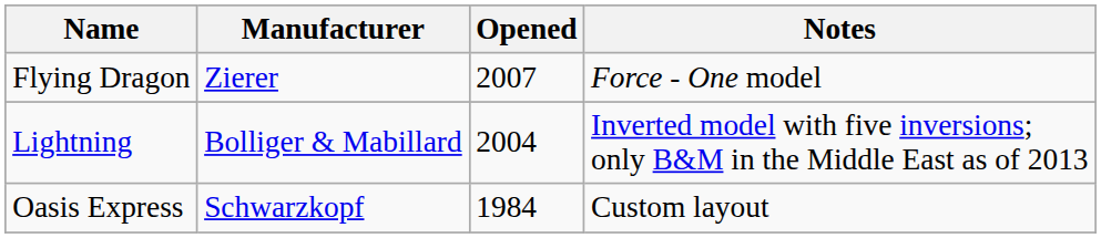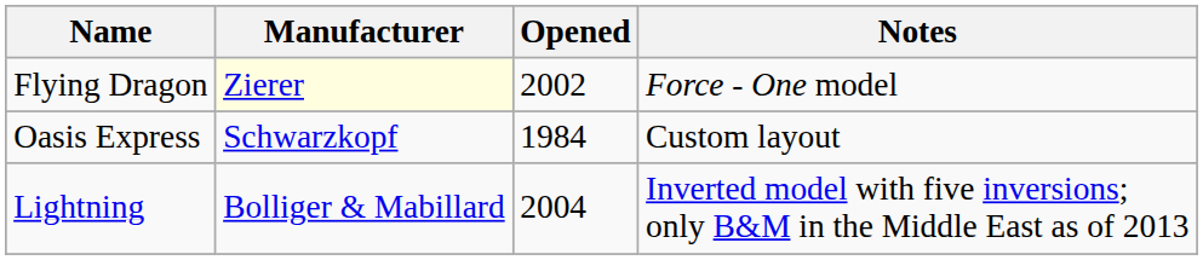 <table class=wikitable>
 <tr>
 <th>Name</th>
 <th>Manufacturer</th>
 <th>Opened</th>
 <th>Notes</th>
 </tr>
 <tr>
 <td>Flying Dragon</td>
-<td><a href='#'>Zierer</a></td>
-<td>2007</td>
+<td style="background: lightyellow;"><a href='#'>Zierer</a></td>
+<td>2002</td>
 <td><em>Force - One</em> model</td>
+</tr>
+<tr>
+<td>Oasis Express</td>
+<td><a href='#'>Schwarzkopf</a></td>
+<td>1984</td>
+<td>Custom layout</td>
 </tr>
 <tr>
 <td><a href='#'>Lightning</a></td>
 <td><a href='#'>Bolliger & Mabillard</a></td>
 <td>2004</td>
 <td><a href='#'>Inverted model</a> with five <a href='#'>inversions</a>;<br>only <a href='#'>B&M</a> in the Middle East as of 2013</td>
 </tr>
-<tr>
-<td>Oasis Express</td>
-<td><a href='#'>Schwarzkopf</a></td>
-<td>1984</td>
-<td>Custom layout</td>
-</tr>
 </table>
